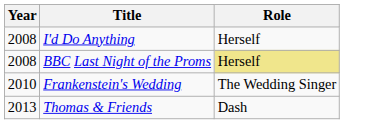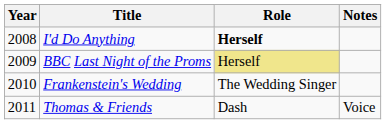 <table class="wikitable">
 <tr>
 <th>Year</th>
 <th>Title</th>
 <th>Role</th>
+<th>Notes</th>
 </tr>
 <tr>
 <td>2008</td>
 <td><em><a href='#'>I'd Do Anything</a></em></td>
-<td>Herself</td>
+<td><strong>Herself</strong></td>
+<td></td>
 </tr>
 <tr>
-<td>2008</td>
+<td>2009</td>
 <td><em><a href='#'>BBC</a> <a href='#'>Last Night of the Proms</a></em></td>
 <td style="background: khaki;">Herself</td>
+<td></td>
 </tr>
 <tr>
 <td>2010</td>
 <td><em><a href='#'>Frankenstein's Wedding</a></em></td>
 <td>The Wedding Singer</td>
+<td></td>
 </tr>
 <tr>
-<td>2013</td>
+<td>2011</td>
 <td><em><a href='#'>Thomas & Friends</a></em></td>
 <td>Dash</td>
+<td>Voice</td>
 </tr>
 </table>
